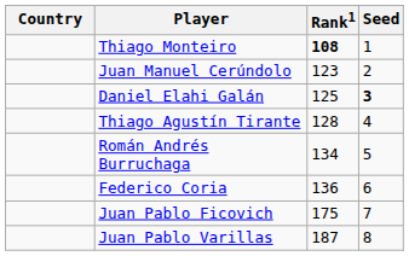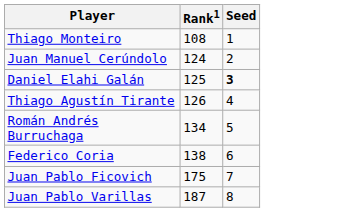 <table class="sortable wikitable">
 <tr>
-<th width="70">Country</th>
 <th width="175">Player</th>
 <th>Rank<sup>1</sup></th>
 <th>Seed</th>
 </tr>
 <tr>
-<td></td>
 <td><a href='#'>Thiago Monteiro</a></td>
-<td><strong>108</strong></td>
+<td>108</td>
 <td>1</td>
 </tr>
 <tr>
-<td></td>
 <td><a href='#'>Juan Manuel Cerúndolo</a></td>
-<td>123</td>
+<td>124</td>
 <td>2</td>
 </tr>
 <tr>
-<td></td>
 <td><a href='#'>Daniel Elahi Galán</a></td>
 <td>125</td>
 <td><strong>3</strong></td>
 </tr>
 <tr>
-<td></td>
 <td><a href='#'>Thiago Agustín Tirante</a></td>
-<td>128</td>
+<td>126</td>
 <td>4</td>
 </tr>
 <tr>
-<td></td>
 <td><a href='#'>Román Andrés Burruchaga</a></td>
 <td>134</td>
 <td>5</td>
 </tr>
 <tr>
-<td></td>
 <td><a href='#'>Federico Coria</a></td>
-<td>136</td>
+<td>138</td>
 <td>6</td>
 </tr>
 <tr>
-<td></td>
 <td><a href='#'>Juan Pablo Ficovich</a></td>
 <td>175</td>
 <td>7</td>
 </tr>
 <tr>
-<td></td>
 <td><a href='#'>Juan Pablo Varillas</a></td>
 <td>187</td>
 <td>8</td>
 </tr>
 </table>
